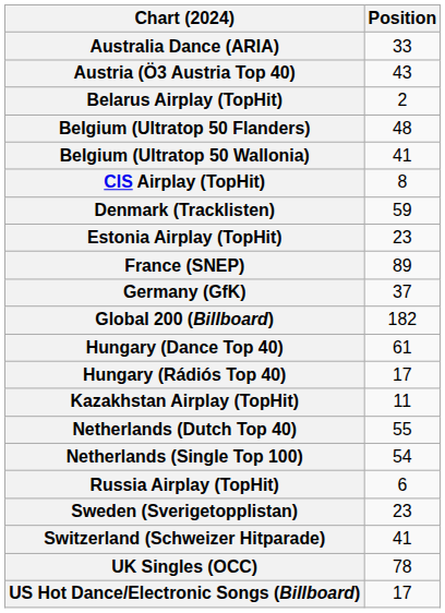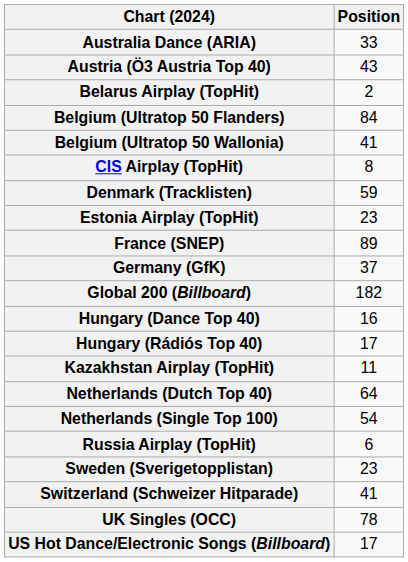 <table class="wikitable sortable plainrowheaders" style="text-align:center">
 <tr>
 <th scope="col">Chart (2024)</th>
 <th scope="col">Position</th>
 </tr>
 <tr>
 <th scope="row">Australia Dance (ARIA)</th>
 <td>33</td>
 </tr>
 <tr>
 <th scope="row">Austria (Ö3 Austria Top 40)</th>
 <td>43</td>
 </tr>
 <tr>
 <th scope="row">Belarus Airplay (TopHit)</th>
 <td>2</td>
 </tr>
 <tr>
 <th scope="row">Belgium (Ultratop 50 Flanders)</th>
-<td>48</td>
+<td>84</td>
 </tr>
 <tr>
 <th scope="row">Belgium (Ultratop 50 Wallonia)</th>
 <td>41</td>
 </tr>
 <tr>
 <th scope="row"><a href='#'>CIS</a> Airplay (TopHit)</th>
 <td>8</td>
 </tr>
 <tr>
 <th scope="row">Denmark (Tracklisten)</th>
 <td>59</td>
 </tr>
 <tr>
 <th scope="row">Estonia Airplay (TopHit)</th>
 <td>23</td>
 </tr>
 <tr>
 <th scope="row">France (SNEP)</th>
 <td>89</td>
 </tr>
 <tr>
 <th scope="row">Germany (GfK)</th>
 <td>37</td>
 </tr>
 <tr>
 <th scope="row">Global 200 (<em>Billboard</em>)</th>
 <td>182</td>
 </tr>
 <tr>
 <th scope="row">Hungary (Dance Top 40)</th>
-<td>61</td>
+<td>16</td>
 </tr>
 <tr>
 <th scope="row">Hungary (Rádiós Top 40)</th>
 <td>17</td>
 </tr>
 <tr>
 <th scope="row">Kazakhstan Airplay (TopHit)</th>
 <td>11</td>
 </tr>
 <tr>
 <th scope="row">Netherlands (Dutch Top 40)</th>
-<td>55</td>
+<td>64</td>
 </tr>
 <tr>
 <th scope="row">Netherlands (Single Top 100)</th>
 <td>54</td>
 </tr>
 <tr>
 <th scope="row">Russia Airplay (TopHit)</th>
 <td>6</td>
 </tr>
 <tr>
 <th scope="row">Sweden (Sverigetopplistan)</th>
 <td>23</td>
 </tr>
 <tr>
 <th scope="row">Switzerland (Schweizer Hitparade)</th>
 <td>41</td>
 </tr>
 <tr>
 <th scope="row">UK Singles (OCC)</th>
 <td>78</td>
 </tr>
 <tr>
 <th scope="row">US Hot Dance/Electronic Songs (<em>Billboard</em>)</th>
 <td>17</td>
 </tr>
 </table>
